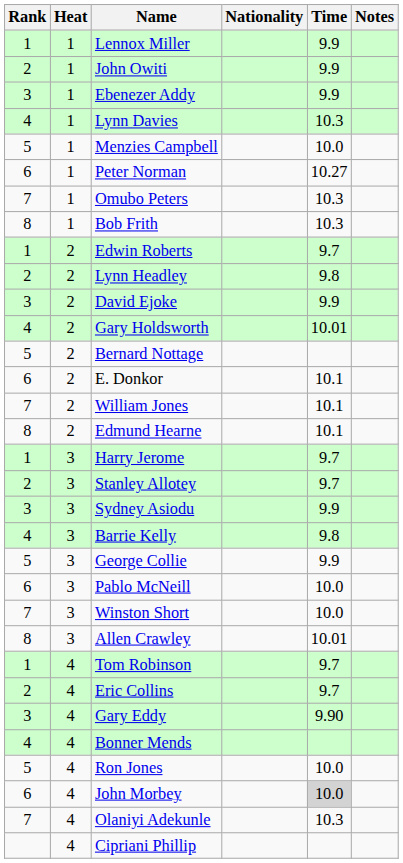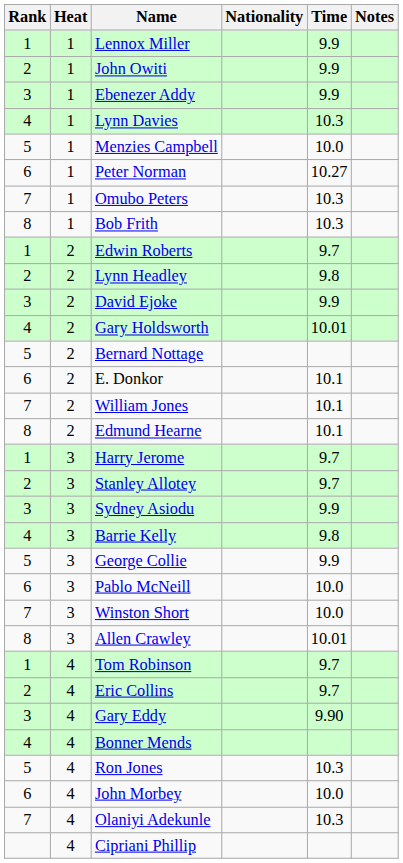 <table class="wikitable sortable sticky-header" style="text-align:center">
 <tr>
 <th scope="col">Rank</th>
 <th scope="col">Heat</th>
 <th scope="col">Name</th>
 <th scope="col">Nationality</th>
 <th scope="col">Time</th>
 <th scope="col">Notes</th>
 </tr>
 <tr bgcolor=ccffcc>
 <td>1</td>
 <td>1</td>
 <td align=left><a href='#'>Lennox Miller</a></td>
 <td align=left></td>
 <td>9.9</td>
 <td></td>
 </tr>
 <tr bgcolor=ccffcc>
 <td>2</td>
 <td>1</td>
 <td align=left><a href='#'>John Owiti</a></td>
 <td align=left></td>
 <td>9.9</td>
 <td></td>
 </tr>
 <tr bgcolor=ccffcc>
 <td>3</td>
 <td>1</td>
 <td align=left><a href='#'>Ebenezer Addy</a></td>
 <td align=left></td>
 <td>9.9</td>
 <td></td>
 </tr>
 <tr bgcolor=ccffcc>
 <td>4</td>
 <td>1</td>
 <td align=left><a href='#'>Lynn Davies</a></td>
 <td align=left></td>
 <td>10.3</td>
 <td></td>
 </tr>
 <tr>
 <td>5</td>
 <td>1</td>
 <td align=left><a href='#'>Menzies Campbell</a></td>
 <td align=left></td>
 <td>10.0</td>
 <td></td>
 </tr>
 <tr>
 <td>6</td>
 <td>1</td>
 <td align=left><a href='#'>Peter Norman</a></td>
 <td align=left></td>
 <td>10.27</td>
 <td></td>
 </tr>
 <tr>
 <td>7</td>
 <td>1</td>
 <td align=left><a href='#'>Omubo Peters</a></td>
 <td align=left></td>
 <td>10.3</td>
 <td></td>
 </tr>
 <tr>
 <td>8</td>
 <td>1</td>
 <td align=left><a href='#'>Bob Frith</a></td>
 <td align=left></td>
 <td>10.3</td>
 <td></td>
 </tr>
 <tr bgcolor=ccffcc>
 <td>1</td>
 <td>2</td>
 <td align=left><a href='#'>Edwin Roberts</a></td>
 <td align=left></td>
 <td>9.7</td>
 <td></td>
 </tr>
 <tr bgcolor=ccffcc>
 <td>2</td>
 <td>2</td>
 <td align=left><a href='#'>Lynn Headley</a></td>
 <td align=left></td>
 <td>9.8</td>
 <td></td>
 </tr>
 <tr bgcolor=ccffcc>
 <td>3</td>
 <td>2</td>
 <td align=left><a href='#'>David Ejoke</a></td>
 <td align=left></td>
 <td>9.9</td>
 <td></td>
 </tr>
 <tr bgcolor=ccffcc>
 <td>4</td>
 <td>2</td>
 <td align=left><a href='#'>Gary Holdsworth</a></td>
 <td align=left></td>
 <td>10.01</td>
 <td></td>
 </tr>
 <tr>
 <td>5</td>
 <td>2</td>
 <td align=left><a href='#'>Bernard Nottage</a></td>
 <td align=left></td>
 <td></td>
 <td></td>
 </tr>
 <tr>
 <td>6</td>
 <td>2</td>
 <td align=left>E. Donkor</td>
 <td align=left></td>
 <td>10.1</td>
 <td></td>
 </tr>
 <tr>
 <td>7</td>
 <td>2</td>
 <td align=left><a href='#'>William Jones</a></td>
 <td align=left></td>
 <td>10.1</td>
 <td></td>
 </tr>
 <tr>
 <td>8</td>
 <td>2</td>
 <td align=left><a href='#'>Edmund Hearne</a></td>
 <td align=left></td>
 <td>10.1</td>
 <td></td>
 </tr>
 <tr bgcolor=ccffcc>
 <td>1</td>
 <td>3</td>
 <td align=left><a href='#'>Harry Jerome</a></td>
 <td align=left></td>
 <td>9.7</td>
 <td></td>
 </tr>
 <tr bgcolor=ccffcc>
 <td>2</td>
 <td>3</td>
 <td align=left><a href='#'>Stanley Allotey</a></td>
 <td align=left></td>
 <td>9.7</td>
 <td></td>
 </tr>
 <tr bgcolor=ccffcc>
 <td>3</td>
 <td>3</td>
 <td align=left><a href='#'>Sydney Asiodu</a></td>
 <td align=left></td>
 <td>9.9</td>
 <td></td>
 </tr>
 <tr bgcolor=ccffcc>
 <td>4</td>
 <td>3</td>
 <td align=left><a href='#'>Barrie Kelly</a></td>
 <td align=left></td>
 <td>9.8</td>
 <td></td>
 </tr>
 <tr>
 <td>5</td>
 <td>3</td>
 <td align=left><a href='#'>George Collie</a></td>
 <td align=left></td>
 <td>9.9</td>
 <td></td>
 </tr>
 <tr>
 <td>6</td>
 <td>3</td>
 <td align=left><a href='#'>Pablo McNeill</a></td>
 <td align=left></td>
 <td>10.0</td>
 <td></td>
 </tr>
 <tr>
 <td>7</td>
 <td>3</td>
 <td align=left><a href='#'>Winston Short</a></td>
 <td align=left></td>
 <td>10.0</td>
 <td></td>
 </tr>
 <tr>
 <td>8</td>
 <td>3</td>
 <td align=left><a href='#'>Allen Crawley</a></td>
 <td align=left></td>
 <td>10.01</td>
 <td></td>
 </tr>
 <tr bgcolor=ccffcc>
 <td>1</td>
 <td>4</td>
 <td align=left><a href='#'>Tom Robinson</a></td>
 <td align=left></td>
 <td>9.7</td>
 <td></td>
 </tr>
 <tr bgcolor=ccffcc>
 <td>2</td>
 <td>4</td>
 <td align=left><a href='#'>Eric Collins</a></td>
 <td align=left></td>
 <td>9.7</td>
 <td></td>
 </tr>
 <tr bgcolor=ccffcc>
 <td>3</td>
 <td>4</td>
 <td align=left><a href='#'>Gary Eddy</a></td>
 <td align=left></td>
 <td>9.90</td>
 <td></td>
 </tr>
 <tr bgcolor=ccffcc>
 <td>4</td>
 <td>4</td>
 <td align=left><a href='#'>Bonner Mends</a></td>
 <td align=left></td>
 <td></td>
 <td></td>
 </tr>
 <tr>
 <td>5</td>
 <td>4</td>
 <td align=left><a href='#'>Ron Jones</a></td>
 <td align=left></td>
-<td>10.0</td>
+<td>10.3</td>
 <td></td>
 </tr>
 <tr>
 <td>6</td>
 <td>4</td>
 <td align=left><a href='#'>John Morbey</a></td>
 <td align=left></td>
-<td style="background: lightgrey;">10.0</td>
+<td>10.0</td>
 <td></td>
 </tr>
 <tr>
 <td>7</td>
 <td>4</td>
 <td align=left><a href='#'>Olaniyi Adekunle</a></td>
 <td align=left></td>
 <td>10.3</td>
 <td></td>
 </tr>
 <tr>
 <td></td>
 <td>4</td>
 <td align=left><a href='#'>Cipriani Phillip</a></td>
 <td align=left></td>
 <td></td>
 <td></td>
 </tr>
 </table>
